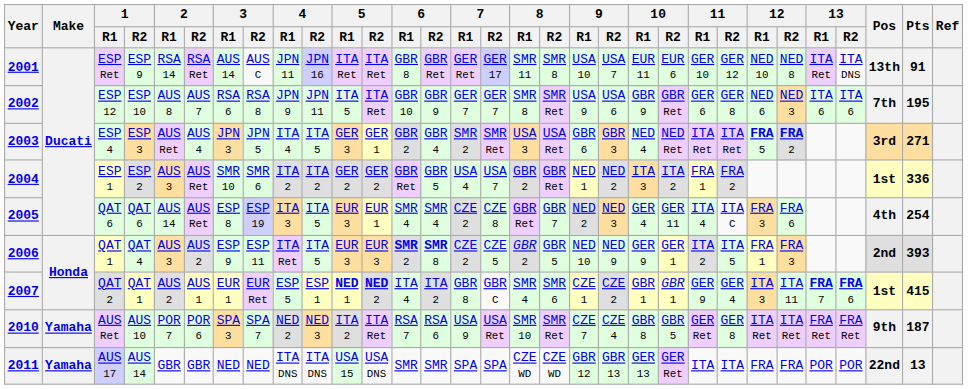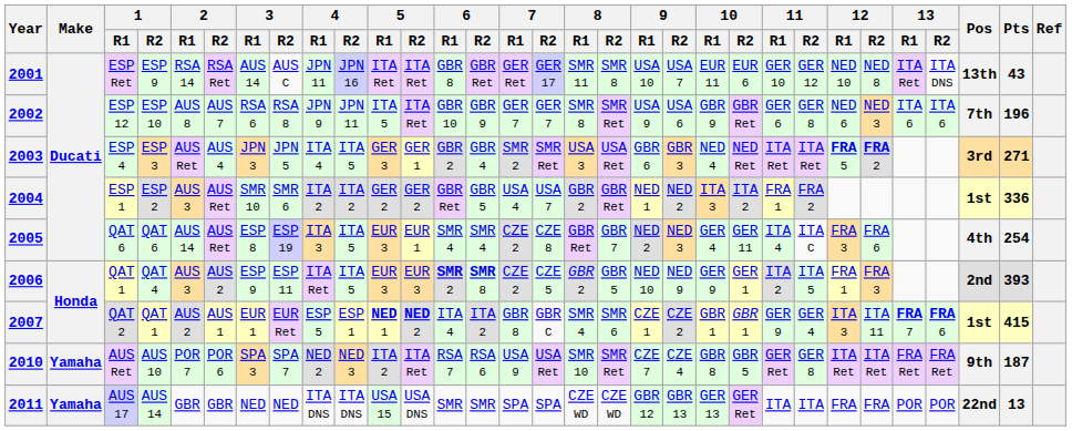 <table class="wikitable" style="text-align:center; font-size:90%">
 <tr>
 <th valign="middle" rowspan=2>Year</th>
 <th valign="middle" rowspan=2>Make</th>
 <th colspan=2>1</th>
 <th colspan=2>2</th>
 <th colspan=2>3</th>
 <th colspan=2>4</th>
 <th colspan=2>5</th>
 <th colspan=2>6</th>
 <th colspan=2>7</th>
 <th colspan=2>8</th>
 <th colspan=2>9</th>
 <th colspan=2>10</th>
 <th colspan=2>11</th>
 <th colspan=2>12</th>
 <th colspan=2>13</th>
 <th rowspan=2>Pos</th>
 <th rowspan=2>Pts</th>
 <th rowspan=2>Ref</th>
 </tr>
 <tr>
 <th>R1</th>
 <th>R2</th>
 <th>R1</th>
 <th>R2</th>
 <th>R1</th>
 <th>R2</th>
 <th>R1</th>
 <th>R2</th>
 <th>R1</th>
 <th>R2</th>
 <th>R1</th>
 <th>R2</th>
 <th>R1</th>
 <th>R2</th>
 <th>R1</th>
 <th>R2</th>
 <th>R1</th>
 <th>R2</th>
 <th>R1</th>
 <th>R2</th>
 <th>R1</th>
 <th>R2</th>
 <th>R1</th>
 <th>R2</th>
 <th>R1</th>
 <th>R2</th>
 </tr>
 <tr>
 <th><a href='#'>2001</a></th>
 <th rowspan=5><a href='#'>Ducati</a></th>
 <td style="background:#EFCFFF;"><a href='#'>ESP</a><br><small>Ret</small></td>
 <td style="background:#DFFFDF;"><a href='#'>ESP</a><br><small>9</small></td>
 <td style="background:#DFFFDF;"><a href='#'>RSA</a><br><small>14</small></td>
 <td style="background:#EFCFFF;"><a href='#'>RSA</a><br><small>Ret</small></td>
 <td style="background:#DFFFDF;"><a href='#'>AUS</a><br><small>14</small></td>
 <td><a href='#'>AUS</a><br><small>C</small></td>
 <td style="background:#DFFFDF;"><a href='#'>JPN</a><br><small>11</small></td>
 <td style="background:#CFCFFF;"><a href='#'>JPN</a><br><small>16</small></td>
 <td style="background:#EFCFFF;"><a href='#'>ITA</a><br><small>Ret</small></td>
 <td style="background:#EFCFFF;"><a href='#'>ITA</a><br><small>Ret</small></td>
 <td style="background:#DFFFDF;"><a href='#'>GBR</a><br><small>8</small></td>
 <td style="background:#EFCFFF;"><a href='#'>GBR</a><br><small>Ret</small></td>
 <td style="background:#EFCFFF;"><a href='#'>GER</a><br><small>Ret</small></td>
 <td style="background:#CFCFFF;"><a href='#'>GER</a><br><small>17</small></td>
 <td style="background:#DFFFDF;"><a href='#'>SMR</a><br><small>11</small></td>
 <td style="background:#DFFFDF;"><a href='#'>SMR</a><br><small>8</small></td>
 <td style="background:#DFFFDF;"><a href='#'>USA</a><br><small>10</small></td>
 <td style="background:#DFFFDF;"><a href='#'>USA</a><br><small>7</small></td>
 <td style="background:#DFFFDF;"><a href='#'>EUR</a><br><small>11</small></td>
 <td style="background:#DFFFDF;"><a href='#'>EUR</a><br><small>6</small></td>
 <td style="background:#DFFFDF;"><a href='#'>GER</a><br><small>10</small></td>
 <td style="background:#DFFFDF;"><a href='#'>GER</a><br><small>12</small></td>
 <td style="background:#DFFFDF;"><a href='#'>NED</a><br><small>10</small></td>
 <td style="background:#DFFFDF;"><a href='#'>NED</a><br><small>8</small></td>
 <td style="background:#EFCFFF;"><a href='#'>ITA</a><br><small>Ret</small></td>
 <td><a href='#'>ITA</a><br><small>DNS</small></td>
 <th>13th</th>
-<th>91</th>
+<th>43</th>
 <th></th>
 </tr>
 <tr>
 <th><a href='#'>2002</a></th>
 <td style="background:#DFFFDF;"><a href='#'>ESP</a><br><small>12</small></td>
 <td style="background:#DFFFDF;"><a href='#'>ESP</a><br><small>10</small></td>
 <td style="background:#DFFFDF;"><a href='#'>AUS</a><br><small>8</small></td>
 <td style="background:#DFFFDF;"><a href='#'>AUS</a><br><small>7</small></td>
 <td style="background:#DFFFDF;"><a href='#'>RSA</a><br><small>6</small></td>
 <td style="background:#DFFFDF;"><a href='#'>RSA</a><br><small>8</small></td>
 <td style="background:#DFFFDF;"><a href='#'>JPN</a><br><small>9</small></td>
 <td style="background:#DFFFDF;"><a href='#'>JPN</a><br><small>11</small></td>
 <td style="background:#DFFFDF;"><a href='#'>ITA</a><br><small>5</small></td>
 <td style="background:#EFCFFF;"><a href='#'>ITA</a><br><small>Ret</small></td>
 <td style="background:#DFFFDF;"><a href='#'>GBR</a><br><small>10</small></td>
 <td style="background:#DFFFDF;"><a href='#'>GBR</a><br><small>9</small></td>
 <td style="background:#DFFFDF;"><a href='#'>GER</a><br><small>7</small></td>
 <td style="background:#DFFFDF;"><a href='#'>GER</a><br><small>7</small></td>
 <td style="background:#DFFFDF;"><a href='#'>SMR</a><br><small>8</small></td>
 <td style="background:#EFCFFF;"><a href='#'>SMR</a><br><small>Ret</small></td>
 <td style="background:#DFFFDF;"><a href='#'>USA</a><br><small>9</small></td>
 <td style="background:#DFFFDF;"><a href='#'>USA</a><br><small>6</small></td>
 <td style="background:#DFFFDF;"><a href='#'>GBR</a><br><small>9</small></td>
 <td style="background:#EFCFFF;"><a href='#'>GBR</a><br><small>Ret</small></td>
 <td style="background:#DFFFDF;"><a href='#'>GER</a><br><small>6</small></td>
 <td style="background:#DFFFDF;"><a href='#'>GER</a><br><small>8</small></td>
 <td style="background:#DFFFDF;"><a href='#'>NED</a><br><small>6</small></td>
 <td style="background:#FFDF9F;"><a href='#'>NED</a><br><small>3</small></td>
 <td style="background:#DFFFDF;"><a href='#'>ITA</a><br><small>6</small></td>
 <td style="background:#DFFFDF;"><a href='#'>ITA</a><br><small>6</small></td>
 <th>7th</th>
-<th>195</th>
+<th>196</th>
 <th></th>
 </tr>
 <tr>
 <th><a href='#'>2003</a></th>
 <td style="background:#DFFFDF;"><a href='#'>ESP</a><br><small>4</small></td>
 <td style="background:#FFDF9F;"><a href='#'>ESP</a><br><small>3</small></td>
 <td style="background:#EFCFFF;"><a href='#'>AUS</a><br><small>Ret</small></td>
 <td style="background:#DFFFDF;"><a href='#'>AUS</a><br><small>4</small></td>
 <td style="background:#FFDF9F;"><a href='#'>JPN</a><br><small>3</small></td>
 <td style="background:#DFFFDF;"><a href='#'>JPN</a><br><small>5</small></td>
 <td style="background:#DFFFDF;"><a href='#'>ITA</a><br><small>4</small></td>
 <td style="background:#DFFFDF;"><a href='#'>ITA</a><br><small>5</small></td>
 <td style="background:#FFDF9F;"><a href='#'>GER</a><br><small>3</small></td>
 <td style="background:#FFFFBF;"><a href='#'>GER</a><br><small>1</small></td>
 <td style="background:#DFDFDF;"><a href='#'>GBR</a><br><small>2</small></td>
 <td style="background:#DFFFDF;"><a href='#'>GBR</a><br><small>4</small></td>
 <td style="background:#DFDFDF;"><a href='#'>SMR</a><br><small>2</small></td>
 <td style="background:#EFCFFF;"><a href='#'>SMR</a><br><small>Ret</small></td>
 <td style="background:#FFDF9F;"><a href='#'>USA</a><br><small>3</small></td>
 <td style="background:#EFCFFF;"><a href='#'>USA</a><br><small>Ret</small></td>
 <td style="background:#DFFFDF;"><a href='#'>GBR</a><br><small>6</small></td>
 <td style="background:#FFDF9F;"><a href='#'>GBR</a><br><small>3</small></td>
 <td style="background:#DFFFDF;"><a href='#'>NED</a><br><small>4</small></td>
 <td style="background:#EFCFFF;"><a href='#'>NED</a><br><small>Ret</small></td>
 <td style="background:#EFCFFF;"><a href='#'>ITA</a><br><small>Ret</small></td>
 <td style="background:#EFCFFF;"><a href='#'>ITA</a><br><small>Ret</small></td>
 <td style="background:#DFFFDF;"><strong><a href='#'>FRA</a></strong><br><small>5</small></td>
 <td style="background:#DFDFDF;"><strong><a href='#'>FRA</a></strong><br><small>2</small></td>
 <td></td>
 <td></td>
 <td style="background:#FFDF9F;"><strong>3rd</strong></td>
 <td style="background:#FFDF9F;"><strong>271</strong></td>
 <th></th>
 </tr>
 <tr>
 <th><a href='#'>2004</a></th>
 <td style="background:#FFFFBF;"><a href='#'>ESP</a><br><small>1</small></td>
 <td style="background:#DFDFDF;"><a href='#'>ESP</a><br><small>2</small></td>
 <td style="background:#FFDF9F;"><a href='#'>AUS</a><br><small>3</small></td>
 <td style="background:#EFCFFF;"><a href='#'>AUS</a><br><small>Ret</small></td>
 <td style="background:#DFFFDF;"><a href='#'>SMR</a><br><small>10</small></td>
 <td style="background:#DFFFDF;"><a href='#'>SMR</a><br><small>6</small></td>
 <td style="background:#DFDFDF;"><a href='#'>ITA</a><br><small>2</small></td>
 <td style="background:#DFDFDF;"><a href='#'>ITA</a><br><small>2</small></td>
 <td style="background:#DFDFDF;"><a href='#'>GER</a><br><small>2</small></td>
 <td style="background:#DFDFDF;"><a href='#'>GER</a><br><small>2</small></td>
 <td style="background:#EFCFFF;"><a href='#'>GBR</a><br><small>Ret</small></td>
 <td style="background:#DFFFDF;"><a href='#'>GBR</a><br><small>5</small></td>
 <td style="background:#DFFFDF;"><a href='#'>USA</a><br><small>4</small></td>
 <td style="background:#DFFFDF;"><a href='#'>USA</a><br><small>7</small></td>
 <td style="background:#DFDFDF;"><a href='#'>GBR</a><br><small>2</small></td>
 <td style="background:#EFCFFF;"><a href='#'>GBR</a><br><small>Ret</small></td>
 <td style="background:#FFFFBF;"><a href='#'>NED</a><br><small>1</small></td>
 <td style="background:#DFDFDF;"><a href='#'>NED</a><br><small>2</small></td>
 <td style="background:#FFDF9F;"><a href='#'>ITA</a><br><small>3</small></td>
 <td style="background:#DFDFDF;"><a href='#'>ITA</a><br><small>2</small></td>
 <td style="background:#FFFFBF;"><a href='#'>FRA</a><br><small>1</small></td>
 <td style="background:#DFDFDF;"><a href='#'>FRA</a><br><small>2</small></td>
 <td></td>
 <td></td>
 <td></td>
 <td></td>
 <td style="background:#FFFFBF;"><strong>1st</strong></td>
 <td style="background:#FFFFBF;"><strong>336</strong></td>
 <th></th>
 </tr>
 <tr>
 <th><a href='#'>2005</a></th>
 <td style="background:#DFFFDF;"><a href='#'>QAT</a><br><small>6</small></td>
 <td style="background:#DFFFDF;"><a href='#'>QAT</a><br><small>6</small></td>
 <td style="background:#DFFFDF;"><a href='#'>AUS</a><br><small>14</small></td>
 <td style="background:#EFCFFF;"><a href='#'>AUS</a><br><small>Ret</small></td>
 <td style="background:#DFFFDF;"><a href='#'>ESP</a><br><small>8</small></td>
 <td style="background:#CFCFFF;"><a href='#'>ESP</a><br><small>19</small></td>
 <td style="background:#FFDF9F;"><a href='#'>ITA</a><br><small>3</small></td>
 <td style="background:#DFFFDF;"><a href='#'>ITA</a><br><small>5</small></td>
 <td style="background:#FFDF9F;"><a href='#'>EUR</a><br><small>3</small></td>
 <td style="background:#FFFFBF;"><a href='#'>EUR</a><br><small>1</small></td>
 <td style="background:#DFFFDF;"><a href='#'>SMR</a><br><small>4</small></td>
 <td style="background:#DFFFDF;"><a href='#'>SMR</a><br><small>4</small></td>
 <td style="background:#DFDFDF;"><a href='#'>CZE</a><br><small>2</small></td>
 <td style="background:#DFFFDF;"><a href='#'>CZE</a><br><small>8</small></td>
 <td style="background:#EFCFFF;"><a href='#'>GBR</a><br><small>Ret</small></td>
 <td style="background:#DFFFDF;"><a href='#'>GBR</a><br><small>7</small></td>
 <td style="background:#DFDFDF;"><a href='#'>NED</a><br><small>2</small></td>
 <td style="background:#FFDF9F;"><a href='#'>NED</a><br><small>3</small></td>
 <td style="background:#DFFFDF;"><a href='#'>GER</a><br><small>4</small></td>
 <td style="background:#DFFFDF;"><a href='#'>GER</a><br><small>11</small></td>
 <td style="background:#DFFFDF;"><a href='#'>ITA</a><br><small>4</small></td>
 <td><a href='#'>ITA</a><br><small>C</small></td>
 <td style="background:#FFDF9F;"><a href='#'>FRA</a><br><small>3</small></td>
 <td style="background:#DFFFDF;"><a href='#'>FRA</a><br><small>6</small></td>
 <td></td>
 <td></td>
 <th>4th</th>
 <th>254</th>
 <th></th>
 </tr>
 <tr>
 <th><a href='#'>2006</a></th>
 <th rowspan=2><a href='#'>Honda</a></th>
 <td style="background:#FFFFBF;"><a href='#'>QAT</a><br><small>1</small></td>
 <td style="background:#DFFFDF;"><a href='#'>QAT</a><br><small>4</small></td>
 <td style="background:#FFDF9F;"><a href='#'>AUS</a><br><small>3</small></td>
 <td style="background:#DFDFDF;"><a href='#'>AUS</a><br><small>2</small></td>
 <td style="background:#DFFFDF;"><a href='#'>ESP</a><br><small>9</small></td>
 <td style="background:#DFFFDF;"><a href='#'>ESP</a><br><small>11</small></td>
 <td style="background:#EFCFFF;"><a href='#'>ITA</a><br><small>Ret</small></td>
 <td style="background:#DFFFDF;"><a href='#'>ITA</a><br><small>5</small></td>
 <td style="background:#FFDF9F;"><a href='#'>EUR</a><br><small>3</small></td>
 <td style="background:#FFDF9F;"><a href='#'>EUR</a><br><small>3</small></td>
 <td style="background:#DFDFDF;"><strong><a href='#'>SMR</a></strong><br><small>2</small></td>
 <td style="background:#DFFFDF;"><strong><a href='#'>SMR</a></strong><br><small>8</small></td>
 <td style="background:#DFDFDF;"><a href='#'>CZE</a><br><small>2</small></td>
 <td style="background:#DFFFDF;"><a href='#'>CZE</a><br><small>5</small></td>
 <td style="background:#DFDFDF;"><em><a href='#'>GBR</a></em><br><small>2</small></td>
 <td style="background:#DFFFDF;"><a href='#'>GBR</a><br><small>5</small></td>
 <td style="background:#DFFFDF;"><a href='#'>NED</a><br><small>10</small></td>
 <td style="background:#DFFFDF;"><a href='#'>NED</a><br><small>9</small></td>
 <td style="background:#DFFFDF;"><a href='#'>GER</a><br><small>9</small></td>
 <td style="background:#FFFFBF;"><a href='#'>GER</a><br><small>1</small></td>
 <td style="background:#DFDFDF;"><a href='#'>ITA</a><br><small>2</small></td>
 <td style="background:#DFFFDF;"><a href='#'>ITA</a><br><small>5</small></td>
 <td style="background:#FFFFBF;"><a href='#'>FRA</a><br><small>1</small></td>
 <td style="background:#FFDF9F;"><a href='#'>FRA</a><br><small>3</small></td>
 <td></td>
 <td></td>
 <td style="background:#DFDFDF;"><strong>2nd</strong></td>
 <td style="background:#DFDFDF;"><strong>393</strong></td>
 <th></th>
 </tr>
 <tr>
 <th><a href='#'>2007</a></th>
 <td style="background:#DFDFDF;"><a href='#'>QAT</a><br><small>2</small></td>
 <td style="background:#FFFFBF;"><a href='#'>QAT</a><br><small>1</small></td>
 <td style="background:#DFDFDF;"><a href='#'>AUS</a><br><small>2</small></td>
 <td style="background:#FFFFBF;"><a href='#'>AUS</a><br><small>1</small></td>
 <td style="background:#FFFFBF;"><a href='#'>EUR</a><br><small>1</small></td>
 <td style="background:#EFCFFF;"><a href='#'>EUR</a><br><small>Ret</small></td>
 <td style="background:#DFFFDF;"><a href='#'>ESP</a><br><small>5</small></td>
 <td style="background:#FFFFBF;"><a href='#'>ESP</a><br><small>1</small></td>
 <td style="background:#FFFFBF;"><strong><a href='#'>NED</a></strong><br><small>1</small></td>
 <td style="background:#DFDFDF;"><strong><a href='#'>NED</a></strong><br><small>2</small></td>
 <td style="background:#DFFFDF;"><a href='#'>ITA</a><br><small>4</small></td>
 <td style="background:#DFDFDF;"><a href='#'>ITA</a><br><small>2</small></td>
 <td style="background:#DFFFDF;"><a href='#'>GBR</a><br><small>8</small></td>
 <td><a href='#'>GBR</a><br><small>C</small></td>
 <td style="background:#DFFFDF;"><a href='#'>SMR</a><br><small>4</small></td>
 <td style="background:#DFFFDF;"><a href='#'>SMR</a><br><small>6</small></td>
 <td style="background:#FFFFBF;"><a href='#'>CZE</a><br><small>1</small></td>
 <td style="background:#DFDFDF;"><a href='#'>CZE</a><br><small>2</small></td>
 <td style="background:#FFFFBF;"><a href='#'>GBR</a><br><small>1</small></td>
 <td style="background:#FFFFBF;"><em><a href='#'>GBR</a></em><br><small>1</small></td>
 <td style="background:#DFFFDF;"><a href='#'>GER</a><br><small>9</small></td>
 <td style="background:#DFFFDF;"><a href='#'>GER</a><br><small>4</small></td>
 <td style="background:#FFDF9F;"><a href='#'>ITA</a><br><small>3</small></td>
 <td style="background:#DFFFDF;"><a href='#'>ITA</a><br><small>11</small></td>
 <td style="background:#DFFFDF;"><strong><a href='#'>FRA</a></strong><br><small>7</small></td>
 <td style="background:#DFFFDF;"><strong><a href='#'>FRA</a></strong><br><small>6</small></td>
 <td style="background:#FFFFBF;"><strong>1st</strong></td>
 <td style="background:#FFFFBF;"><strong>415</strong></td>
 <th></th>
 </tr>
 <tr>
 <th><a href='#'>2010</a></th>
 <th><a href='#'>Yamaha</a></th>
 <td style="background:#efcfff;"><a href='#'>AUS</a><br><small>Ret</small></td>
 <td style="background:#dfffdf;"><a href='#'>AUS</a><br><small>10</small></td>
 <td style="background:#dfffdf;"><a href='#'>POR</a><br><small>7</small></td>
 <td style="background:#dfffdf;"><a href='#'>POR</a><br><small>6</small></td>
 <td style="background:#ffdf9f;"><a href='#'>SPA</a><br><small>3</small></td>
 <td style="background:#dfffdf;"><a href='#'>SPA</a><br><small>7</small></td>
 <td style="background:#dfdfdf;"><a href='#'>NED</a><br><small>2</small></td>
 <td style="background:#ffdf9f;"><a href='#'>NED</a><br><small>3</small></td>
 <td style="background:#dfdfdf;"><a href='#'>ITA</a><br><small>2</small></td>
 <td style="background:#efcfff;"><a href='#'>ITA</a><br><small>Ret</small></td>
 <td style="background:#dfffdf;"><a href='#'>RSA</a><br><small>7</small></td>
 <td style="background:#dfffdf;"><a href='#'>RSA</a><br><small>6</small></td>
 <td style="background:#dfffdf;"><a href='#'>USA</a><br><small>9</small></td>
 <td style="background:#efcfff;"><a href='#'>USA</a><br><small>Ret</small></td>
 <td style="background:#dfffdf;"><a href='#'>SMR</a><br><small>10</small></td>
 <td style="background:#efcfff;"><a href='#'>SMR</a><br><small>Ret</small></td>
 <td style="background:#dfffdf;"><a href='#'>CZE</a><br><small>7</small></td>
 <td style="background:#dfffdf;"><a href='#'>CZE</a><br><small>4</small></td>
 <td style="background:#dfffdf;"><a href='#'>GBR</a><br><small>8</small></td>
 <td style="background:#dfffdf;"><a href='#'>GBR</a><br><small>5</small></td>
 <td style="background:#efcfff;"><a href='#'>GER</a><br><small>Ret</small></td>
 <td style="background:#dfffdf;"><a href='#'>GER</a><br><small>8</small></td>
 <td style="background:#efcfff;"><a href='#'>ITA</a><br><small>Ret</small></td>
 <td style="background:#efcfff;"><a href='#'>ITA</a><br><small>Ret</small></td>
 <td style="background:#efcfff;"><a href='#'>FRA</a><br><small>Ret</small></td>
 <td style="background:#efcfff;"><a href='#'>FRA</a><br><small>Ret</small></td>
 <th>9th</th>
 <th>187</th>
 <th></th>
 </tr>
 <tr>
 <th><a href='#'>2011</a></th>
 <th><a href='#'>Yamaha</a></th>
 <td style="background:#CFCFFF;"><a href='#'>AUS</a><br><small>17</small></td>
 <td style="background:#dfffdf;"><a href='#'>AUS</a><br><small>14</small></td>
 <td><a href='#'>GBR</a><br><small></small></td>
 <td><a href='#'>GBR</a><br><small></small></td>
 <td><a href='#'>NED</a><br><small></small></td>
 <td><a href='#'>NED</a><br><small></small></td>
 <td><a href='#'>ITA</a><br><small>DNS</small></td>
 <td><a href='#'>ITA</a><br><small>DNS</small></td>
 <td style="background:#dfffdf;"><a href='#'>USA</a><br><small>15</small></td>
 <td><a href='#'>USA</a><br><small>DNS</small></td>
 <td><a href='#'>SMR</a><br><small></small></td>
 <td><a href='#'>SMR</a><br><small></small></td>
 <td><a href='#'>SPA</a><br><small></small></td>
 <td><a href='#'>SPA</a><br><small></small></td>
 <td><a href='#'>CZE</a><br><small>WD</small></td>
 <td><a href='#'>CZE</a><br><small>WD</small></td>
 <td style="background:#dfffdf;"><a href='#'>GBR</a><br><small>12</small></td>
 <td style="background:#dfffdf;"><a href='#'>GBR</a><br><small>13</small></td>
 <td style="background:#dfffdf;"><a href='#'>GER</a><br><small>13</small></td>
 <td style="background:#efcfff;"><a href='#'>GER</a><br><small>Ret</small></td>
 <td><a href='#'>ITA</a><br><small></small></td>
 <td><a href='#'>ITA</a><br><small></small></td>
 <td><a href='#'>FRA</a><br><small></small></td>
 <td><a href='#'>FRA</a><br><small></small></td>
 <td><a href='#'>POR</a><br><small></small></td>
 <td><a href='#'>POR</a><br><small></small></td>
 <th>22nd</th>
 <th>13</th>
 <th></th>
 </tr>
 </table>
